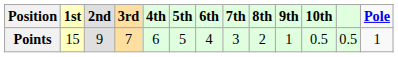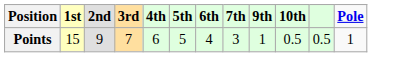 <table class="wikitable" style="font-size:85%; text-align:center;">
 <tr>
 <th>Position</th>
 <td style="background:#ffffbf;"><strong>1st</strong></td>
 <td style="background:#dfdfdf;"><strong>2nd</strong></td>
 <td style="background:#ffdf9f;"><strong>3rd</strong></td>
 <td style="background:#dfffdf;"><strong>4th</strong></td>
 <td style="background:#dfffdf;"><strong>5th</strong></td>
 <td style="background:#dfffdf;"><strong>6th</strong></td>
 <td style="background:#dfffdf;"><strong>7th</strong></td>
-<td style="background:#dfffdf;"><strong>8th</strong></td>
 <td style="background:#dfffdf;"><strong>9th</strong></td>
 <td style="background:#dfffdf;"><strong>10th</strong></td>
 <td style="background:#dfffdf;"><strong></strong></td>
 <td><strong><a href='#'>Pole</a></strong></td>
 </tr>
 <tr>
 <th>Points</th>
 <td style="background:#ffffbf;">15</td>
 <td style="background:#dfdfdf;">9</td>
 <td style="background:#ffdf9f;">7</td>
 <td style="background:#dfffdf;">6</td>
 <td style="background:#dfffdf;">5</td>
 <td style="background:#dfffdf;">4</td>
 <td style="background:#dfffdf;">3</td>
-<td style="background:#dfffdf;">2</td>
 <td style="background:#dfffdf;">1</td>
 <td style="background:#dfffdf;">0.5</td>
 <td style="background:#dfffdf;">0.5</td>
 <td>1</td>
 </tr>
 </table>
